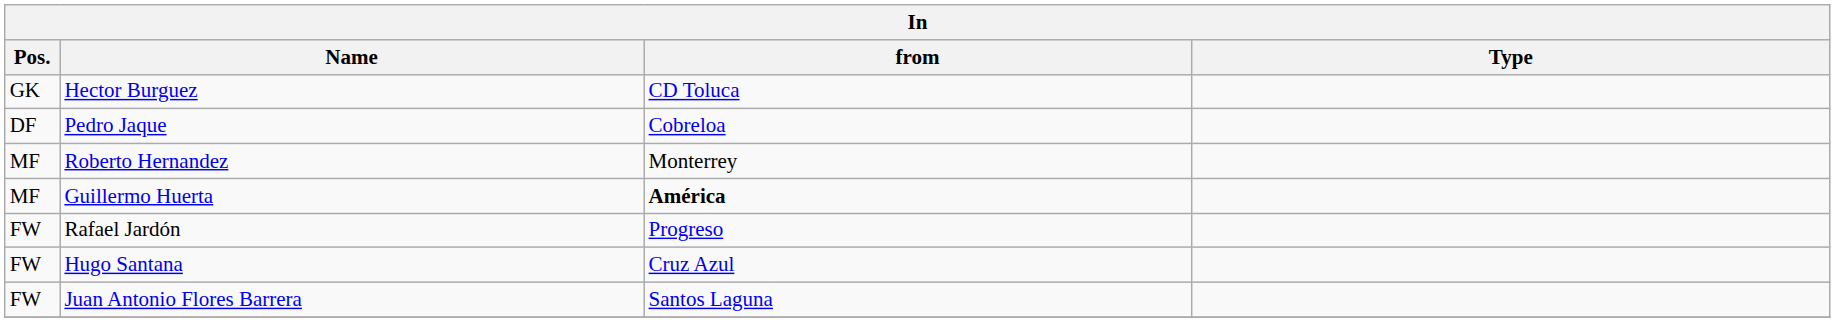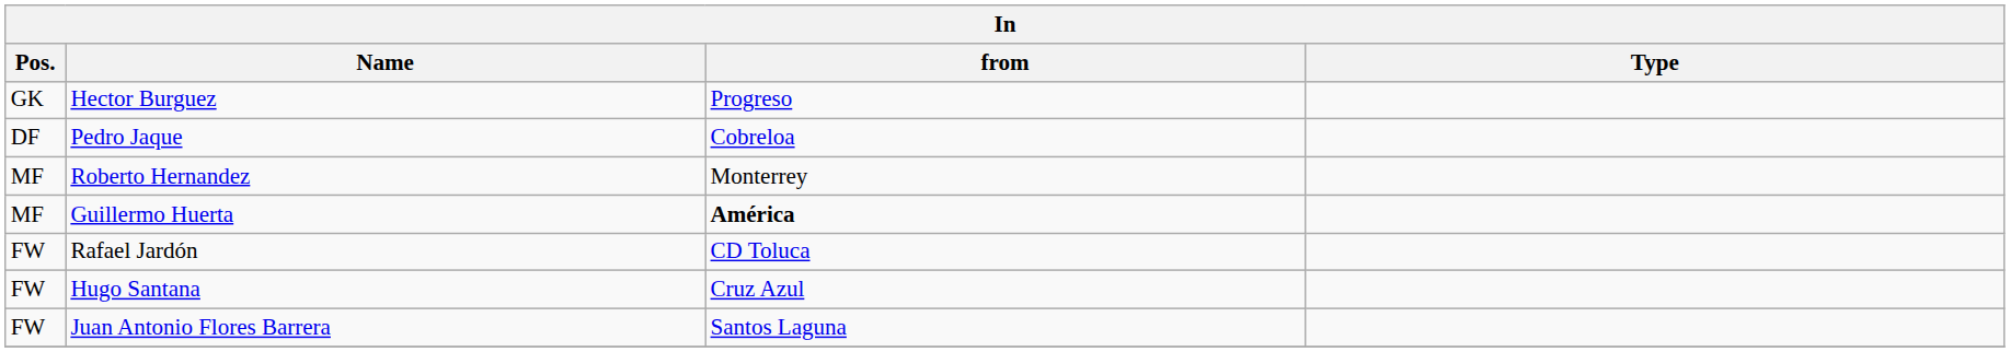 <table class="wikitable" style="font-size:90%;width:99%;">
 <tr>
 <th colspan="4">In</th>
 </tr>
 <tr>
 <th width=3%>Pos.</th>
 <th width=32%>Name</th>
 <th width=30%>from</th>
 <th width=35%>Type</th>
 </tr>
 <tr>
 <td>GK</td>
 <td><a href='#'>Hector Burguez</a></td>
-<td><a href='#'>CD Toluca</a></td>
+<td><a href='#'>Progreso</a></td>
 <td></td>
 </tr>
 <tr>
 <td>DF</td>
 <td><a href='#'>Pedro Jaque</a></td>
 <td><a href='#'>Cobreloa</a></td>
 <td></td>
 </tr>
 <tr>
 <td>MF</td>
 <td><a href='#'>Roberto Hernandez</a></td>
 <td>Monterrey</td>
 <td></td>
 </tr>
 <tr>
 <td>MF</td>
 <td><a href='#'>Guillermo Huerta</a></td>
 <td><strong>América</strong></td>
 <td></td>
 </tr>
 <tr>
 <td>FW</td>
 <td>Rafael Jardón</td>
-<td><a href='#'>Progreso</a></td>
+<td><a href='#'>CD Toluca</a></td>
 <td></td>
 </tr>
 <tr>
 <td>FW</td>
 <td><a href='#'>Hugo Santana</a></td>
 <td><a href='#'>Cruz Azul</a></td>
 <td></td>
 </tr>
 <tr>
 <td>FW</td>
 <td><a href='#'>Juan Antonio Flores Barrera</a></td>
 <td><a href='#'>Santos Laguna</a></td>
 <td></td>
 </tr>
 <tr>
 </tr>
 </table>
